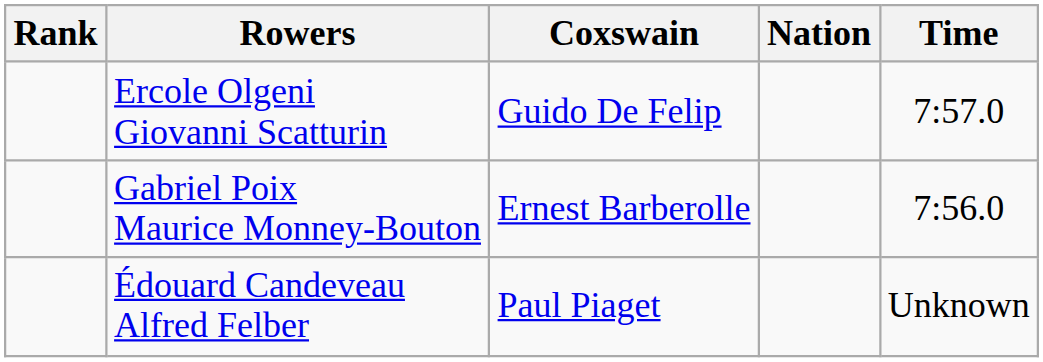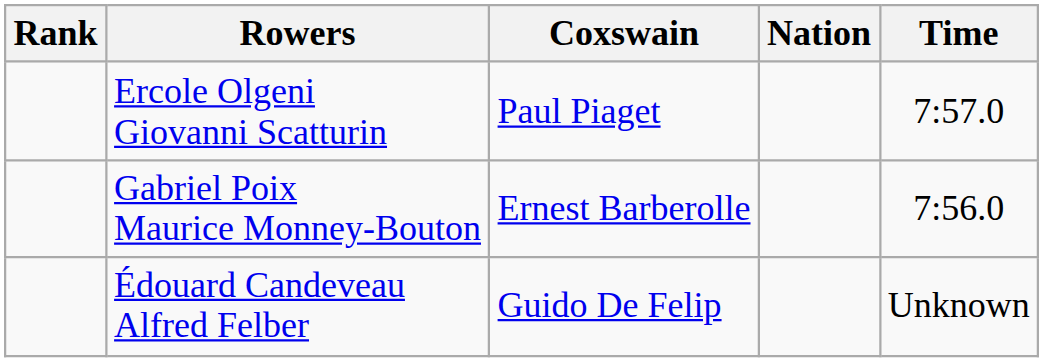 <table class="wikitable sortable" style="text-align:center">
 <tr>
 <th>Rank</th>
 <th>Rowers</th>
 <th>Coxswain</th>
 <th>Nation</th>
 <th>Time</th>
 </tr>
 <tr>
 <td></td>
 <td align=left><a href='#'>Ercole Olgeni</a><br><a href='#'>Giovanni Scatturin</a></td>
-<td align=left><a href='#'>Guido De Felip</a></td>
+<td align=left><a href='#'>Paul Piaget</a></td>
 <td align=left></td>
 <td>7:57.0</td>
 </tr>
 <tr>
 <td></td>
 <td align=left><a href='#'>Gabriel Poix</a><br><a href='#'>Maurice Monney-Bouton</a></td>
 <td align=left><a href='#'>Ernest Barberolle</a></td>
 <td align=left></td>
 <td>7:56.0</td>
 </tr>
 <tr>
 <td></td>
 <td align=left><a href='#'>Édouard Candeveau</a><br><a href='#'>Alfred Felber</a></td>
-<td align=left><a href='#'>Paul Piaget</a></td>
+<td align=left><a href='#'>Guido De Felip</a></td>
 <td align=left></td>
 <td data-sort-value=9:99.9>Unknown</td>
 </tr>
 </table>
